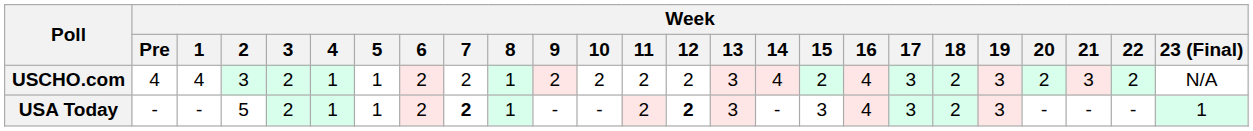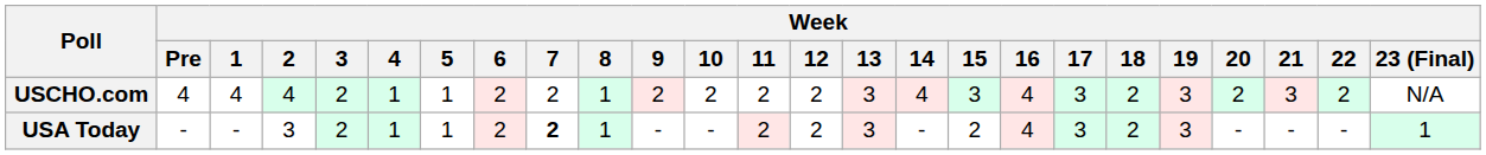 <table class="wikitable" style="white-space:nowrap;">
 <tr>
 <th scope="col" width="100" rowspan="2">Poll</th>
 <th colspan="25">Week</th>
 </tr>
 <tr>
 <th scope="col" width="30">Pre</th>
 <th scope="col" width="30">1</th>
 <th scope="col" width="30">2</th>
 <th scope="col" width="30">3</th>
 <th scope="col" width="30">4</th>
 <th scope="col" width="30">5</th>
 <th scope="col" width="30">6</th>
 <th scope="col" width="30">7</th>
 <th scope="col" width="30">8</th>
 <th scope="col" width="30">9</th>
 <th scope="col" width="30">10</th>
 <th scope="col" width="30">11</th>
 <th scope="col" width="30">12</th>
 <th scope="col" width="30">13</th>
 <th scope="col" width="30">14</th>
 <th scope="col" width="30">15</th>
 <th scope="col" width="30">16</th>
 <th scope="col" width="30">17</th>
 <th scope="col" width="30">18</th>
 <th scope="col" width="30">19</th>
 <th scope="col" width="30">20</th>
 <th scope="col" width="30">21</th>
 <th scope="col" width="30">22</th>
 <th scope="col" width="30">23 (Final)</th>
 </tr>
 <tr style="text-align:center;">
 <th>USCHO.com</th>
 <td bgcolor=FFFFFF>4</td>
 <td bgcolor=FFFFFF>4</td>
-<td bgcolor=D8FFEB>3</td>
+<td bgcolor=D8FFEB>4</td>
 <td bgcolor=D8FFEB>2</td>
 <td bgcolor=D8FFEB>1</td>
 <td bgcolor=FFFFFF>1</td>
 <td bgcolor=FFE6E6>2</td>
 <td bgcolor=FFFFFF>2</td>
 <td bgcolor=D8FFEB>1</td>
 <td bgcolor=FFE6E6>2</td>
 <td bgcolor=FFFFFF>2</td>
 <td bgcolor=FFFFFF>2</td>
 <td bgcolor=FFFFFF>2</td>
 <td bgcolor=FFE6E6>3</td>
 <td bgcolor=FFE6E6>4</td>
-<td bgcolor=D8FFEB>2</td>
+<td bgcolor=D8FFEB>3</td>
 <td bgcolor=FFE6E6>4</td>
 <td bgcolor=D8FFEB>3</td>
 <td bgcolor=D8FFEB>2</td>
 <td bgcolor=FFE6E6>3</td>
 <td bgcolor=D8FFEB>2</td>
 <td bgcolor=FFE6E6>3</td>
 <td bgcolor=D8FFEB>2</td>
 <td bgcolor=FFFFFF>N/A</td>
 </tr>
 <tr style="text-align:center;">
 <th>USA Today</th>
 <td bgcolor=FFFFFF>-</td>
 <td bgcolor=FFFFFF>-</td>
-<td bgcolor=FFFFFF>5</td>
+<td bgcolor=FFFFFF>3</td>
 <td bgcolor=D8FFEB>2</td>
 <td bgcolor=D8FFEB>1</td>
 <td bgcolor=FFFFFF>1</td>
 <td bgcolor=FFE6E6>2</td>
 <td bgcolor=FFFFFF><strong>2</strong></td>
 <td bgcolor=D8FFEB>1</td>
 <td bgcolor=FFFFFF>-</td>
 <td bgcolor=FFFFFF>-</td>
 <td bgcolor=FFE6E6>2</td>
-<td bgcolor=FFFFFF><strong>2</strong></td>
+<td bgcolor=FFFFFF>2</td>
 <td bgcolor=FFE6E6>3</td>
 <td bgcolor=FFFFFF>-</td>
-<td bgcolor=FFFFFF>3</td>
+<td bgcolor=FFFFFF>2</td>
 <td bgcolor=FFE6E6>4</td>
 <td bgcolor=D8FFEB>3</td>
 <td bgcolor=D8FFEB>2</td>
 <td bgcolor=FFE6E6>3</td>
 <td bgcolor=FFFFFF>-</td>
 <td bgcolor=FFFFFF>-</td>
 <td bgcolor=FFFFFF>-</td>
 <td bgcolor=D8FFEB>1</td>
 </tr>
 </table>
